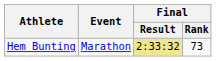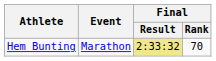 <table class=wikitable style="font-size:90%">
 <tr>
 <th rowspan="2">Athlete</th>
 <th rowspan="2">Event</th>
 <th colspan="2">Final</th>
 </tr>
 <tr style="font-size:95%">
 <th>Result</th>
 <th>Rank</th>
 </tr>
 <tr align=center>
 <td align=left><a href='#'>Hem Bunting</a></td>
 <td align=left><a href='#'>Marathon</a></td>
 <td style="background: khaki;">2:33:32</td>
-<td>73</td>
+<td>70</td>
 </tr>
 </table>
